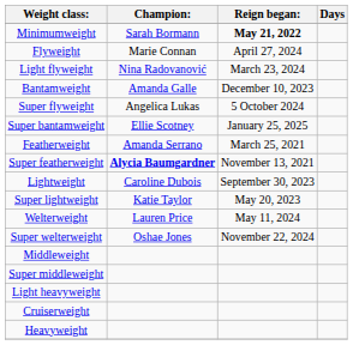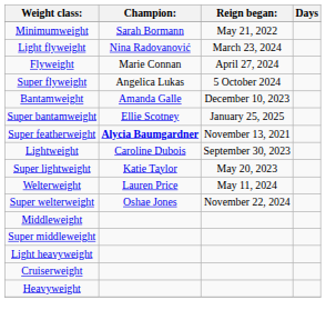 <table class="wikitable sortable" style="text-align: center"">
 <tr>
 <th>Weight class:</th>
 <th>Champion:</th>
 <th>Reign began:</th>
 <th>Days</th>
 </tr>
 <tr>
 </tr>
 <tr>
 <td><a href='#'>Minimumweight</a></td>
 <td><a href='#'>Sarah Bormann</a></td>
-<td><strong>May 21, 2022</strong></td>
+<td>May 21, 2022</td>
+<td></td>
+</tr>
+<tr>
+<td><a href='#'>Light flyweight</a></td>
+<td><a href='#'>Nina Radovanović</a></td>
+<td>March 23, 2024</td>
 <td></td>
 </tr>
 <tr>
 <td><a href='#'>Flyweight</a></td>
 <td>Marie Connan</td>
 <td>April 27, 2024</td>
 <td></td>
 </tr>
 <tr>
-<td><a href='#'>Light flyweight</a></td>
-<td><a href='#'>Nina Radovanović</a></td>
-<td>March 23, 2024</td>
+<td><a href='#'>Super flyweight</a></td>
+<td>Angelica Lukas</td>
+<td>5 October 2024</td>
 <td></td>
 </tr>
 <tr>
 <td><a href='#'>Bantamweight</a></td>
 <td><a href='#'>Amanda Galle</a></td>
 <td>December 10, 2023</td>
 <td></td>
 </tr>
 <tr>
-<td><a href='#'>Super flyweight</a></td>
-<td>Angelica Lukas</td>
-<td>5 October 2024</td>
-<td></td>
-</tr>
-<tr>
 <td><a href='#'>Super bantamweight</a></td>
 <td><a href='#'>Ellie Scotney</a></td>
 <td>January 25, 2025</td>
-<td></td>
-</tr>
-<tr>
-<td><a href='#'>Featherweight</a></td>
-<td><a href='#'>Amanda Serrano</a></td>
-<td>March 25, 2021</td>
 <td></td>
 </tr>
 <tr>
 <td><a href='#'>Super featherweight</a></td>
 <td><strong><a href='#'>Alycia Baumgardner</a></strong></td>
 <td>November 13, 2021</td>
 <td></td>
 </tr>
 <tr>
 <td><a href='#'>Lightweight</a></td>
 <td><a href='#'>Caroline Dubois</a></td>
 <td>September 30, 2023</td>
 <td></td>
 </tr>
 <tr>
 <td><a href='#'>Super lightweight</a></td>
 <td><a href='#'>Katie Taylor</a></td>
 <td>May 20, 2023</td>
 <td></td>
 </tr>
 <tr>
 <td><a href='#'>Welterweight</a></td>
 <td><a href='#'>Lauren Price</a></td>
 <td>May 11, 2024</td>
 <td></td>
 </tr>
 <tr>
 <td><a href='#'>Super welterweight</a></td>
 <td><a href='#'>Oshae Jones</a></td>
 <td>November 22, 2024</td>
 <td></td>
 </tr>
 <tr>
 <td><a href='#'>Middleweight</a></td>
 <td></td>
 <td></td>
 <td></td>
 </tr>
 <tr>
 <td><a href='#'>Super middleweight</a></td>
 <td></td>
 <td></td>
 <td></td>
 </tr>
 <tr>
 <td><a href='#'>Light heavyweight</a></td>
 <td></td>
 <td></td>
 <td></td>
 </tr>
 <tr>
 <td><a href='#'>Cruiserweight</a></td>
 <td></td>
 <td></td>
 <td></td>
 </tr>
 <tr>
 <td><a href='#'>Heavyweight</a></td>
 <td></td>
 <td></td>
 <td></td>
 </tr>
 <tr>
 </tr>
 </table>
